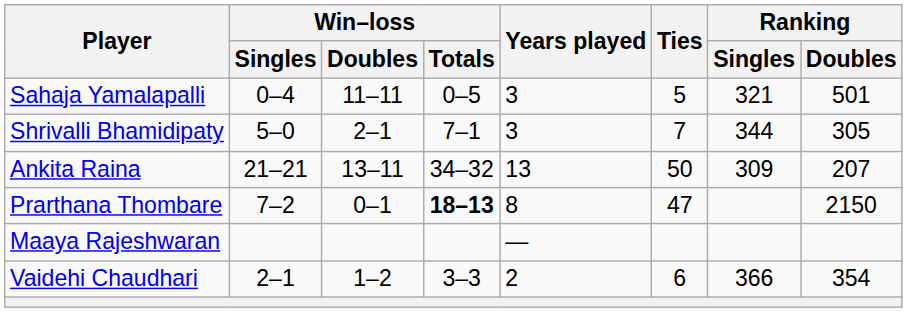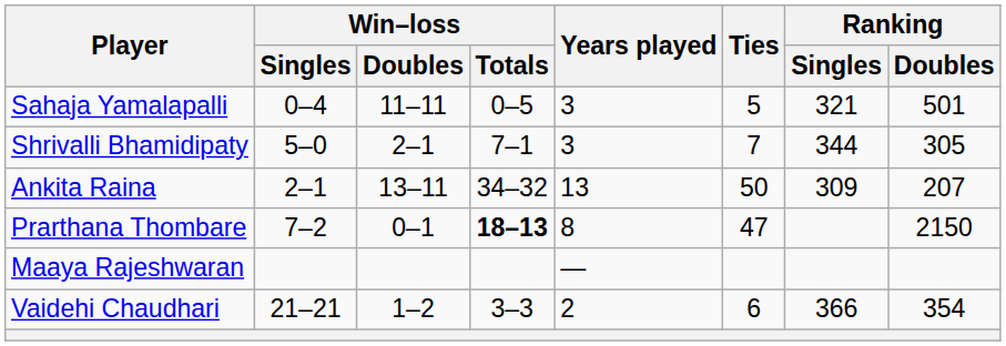 <table class="wikitable sortable" style=text-align:center>
 <tr>
 <th rowspan=2>Player</th>
 <th class="unsortable" colspan=3>Win–loss</th>
 <th rowspan=2>Years played</th>
 <th rowspan=2>Ties</th>
 <th class="unsortable" colspan=2>Ranking</th>
 </tr>
 <tr>
 <th data-sort-type="number">Singles</th>
 <th data-sort-type="number">Doubles</th>
 <th data-sort-type="number">Totals</th>
 <th>Singles</th>
 <th>Doubles</th>
 </tr>
 <tr>
 <td align="left"><a href='#'>Sahaja Yamalapalli</a></td>
 <td>0–4</td>
 <td>11–11</td>
 <td>0–5</td>
 <td align="left">3</td>
 <td>5</td>
 <td>321</td>
 <td>501</td>
 </tr>
 <tr>
 <td align="left"><a href='#'>Shrivalli Bhamidipaty</a></td>
 <td>5–0</td>
 <td>2–1</td>
 <td>7–1</td>
 <td align="left">3</td>
 <td>7</td>
 <td>344</td>
 <td>305</td>
 </tr>
 <tr>
 <td align="left"><a href='#'>Ankita Raina</a></td>
-<td>21–21</td>
+<td>2–1</td>
 <td>13–11</td>
 <td>34–32</td>
 <td align="left">13</td>
 <td>50</td>
 <td>309</td>
 <td>207</td>
 </tr>
 <tr>
 <td align="left"><a href='#'>Prarthana Thombare</a></td>
 <td>7–2</td>
 <td>0–1</td>
 <td><strong>18–13</strong></td>
 <td align="left">8</td>
 <td>47</td>
 <td></td>
 <td>2150</td>
 </tr>
 <tr>
 <td align="left"><a href='#'>Maaya Rajeshwaran</a></td>
 <td></td>
 <td></td>
 <td></td>
 <td align="left">—</td>
 <td></td>
 <td></td>
 <td></td>
 </tr>
 <tr>
 <td align="left"><a href='#'>Vaidehi Chaudhari</a></td>
-<td>2–1</td>
+<td>21–21</td>
 <td>1–2</td>
 <td>3–3</td>
 <td align="left">2</td>
 <td>6</td>
 <td>366</td>
 <td>354</td>
 </tr>
 <tr>
 <th colspan="10" style="text-align:right;"><small></small></th>
 </tr>
 </table>
